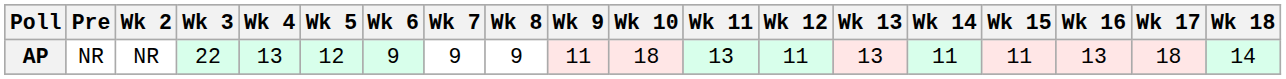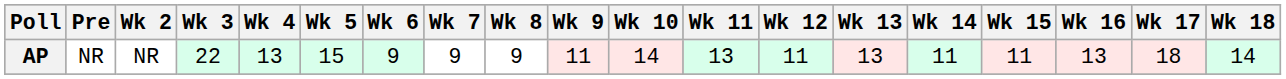 <table class="wikitable" style="white-space:nowrap;text-align:center;">
 <tr>
 <th>Poll</th>
 <th>Pre</th>
 <th>Wk 2</th>
 <th>Wk 3</th>
 <th>Wk 4</th>
 <th>Wk 5</th>
 <th>Wk 6</th>
 <th>Wk 7</th>
 <th>Wk 8</th>
 <th>Wk 9</th>
 <th>Wk 10</th>
 <th>Wk 11</th>
 <th>Wk 12</th>
 <th>Wk 13</th>
 <th>Wk 14</th>
 <th>Wk 15</th>
 <th>Wk 16</th>
 <th>Wk 17</th>
 <th>Wk 18</th>
 </tr>
 <tr>
 <th>AP</th>
 <td style="background:#FFF;">NR</td>
 <td style="background:#FFF;">NR</td>
 <td style="background:#D8FFEB;">22</td>
 <td style="background:#D8FFEB;">13</td>
-<td style="background:#D8FFEB">12</td>
+<td style="background:#D8FFEB">15</td>
 <td style="background:#D8FFEB;">9</td>
 <td style="background:#FFF;">9</td>
 <td style="background:#FFF;">9</td>
 <td style="background:#ffE6E6;">11</td>
-<td style="background:#FFE6E6;">18</td>
+<td style="background:#FFE6E6;">14</td>
 <td style="background:#D8FFEB;">13</td>
 <td style="background:#D8FFEB;">11</td>
 <td style="background:#FFE6E6;">13</td>
 <td style="background:#D8FFEB;">11</td>
 <td style="background:#FFE6E6;">11</td>
 <td style="background:#FFE6E6;">13</td>
 <td style="background:#FFE6E6;">18</td>
 <td style="background:#D8FFEB;">14</td>
 </tr>
 </table>
